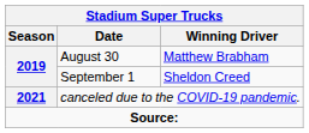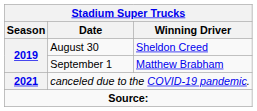 <table class="wikitable" style="font-size: 95%;">
 <tr>
 <th colspan=3><a href='#'>Stadium Super Trucks</a></th>
 </tr>
 <tr>
 <th>Season</th>
 <th>Date</th>
 <th>Winning Driver</th>
 </tr>
 <tr>
 <th rowspan=2><a href='#'>2019</a></th>
 <td>August 30</td>
-<td> <a href='#'>Matthew Brabham</a></td>
+<td> <a href='#'>Sheldon Creed</a></td>
 </tr>
 <tr>
 <td>September 1</td>
-<td> <a href='#'>Sheldon Creed</a></td>
+<td> <a href='#'>Matthew Brabham</a></td>
 </tr>
 <tr>
 <th><a href='#'>2021</a></th>
 <td align=center colspan="2"><em>canceled due to the <a href='#'>COVID-19 pandemic</a>.</em></td>
 </tr>
 <tr>
 <td colspan=3 align=center><strong>Source:</strong> </td>
 </tr>
 </table>
